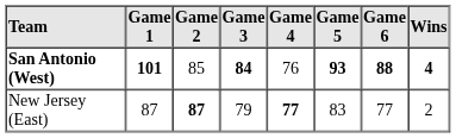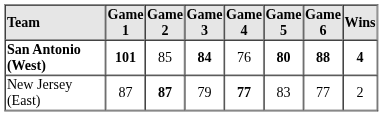 <table border=1 cellspacing=0 width=425 style="margin-left:3em;">
 <tr style="text-align:center; background-color:#e6e6e6;">
 <th align=left width=28%>Team</th>
 <th width=6%>Game 1</th>
 <th width=6%>Game 2</th>
 <th width=6%>Game 3</th>
 <th width=6%>Game 4</th>
 <th width=6%>Game 5</th>
 <th width=6%>Game 6</th>
 <th width=6%>Wins</th>
 </tr>
 <tr style="text-align:center;">
 <td align=left><strong>San Antonio (West)</strong></td>
 <td><strong>101</strong></td>
 <td>85</td>
 <td><strong>84</strong></td>
 <td>76</td>
-<td><strong>93</strong></td>
+<td><strong>80</strong></td>
 <td><strong>88</strong></td>
 <td><strong>4</strong></td>
 </tr>
 <tr style="text-align:center;">
 <td align=left>New Jersey (East)</td>
 <td>87</td>
 <td><strong>87</strong></td>
 <td>79</td>
 <td><strong>77</strong></td>
 <td>83</td>
 <td>77</td>
 <td>2</td>
 </tr>
 <tr style="text-align:center;">
 </tr>
 </table>
